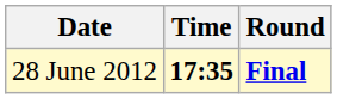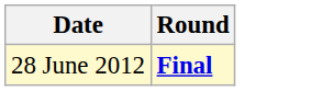 <table class="wikitable">
 <tr>
 <th>Date</th>
-<th>Time</th>
 <th>Round</th>
 </tr>
 <tr style=background:lemonchiffon>
 <td>28 June 2012</td>
-<td><strong>17:35</strong></td>
 <td><strong><a href='#'>Final</a></strong></td>
 </tr>
 </table>
